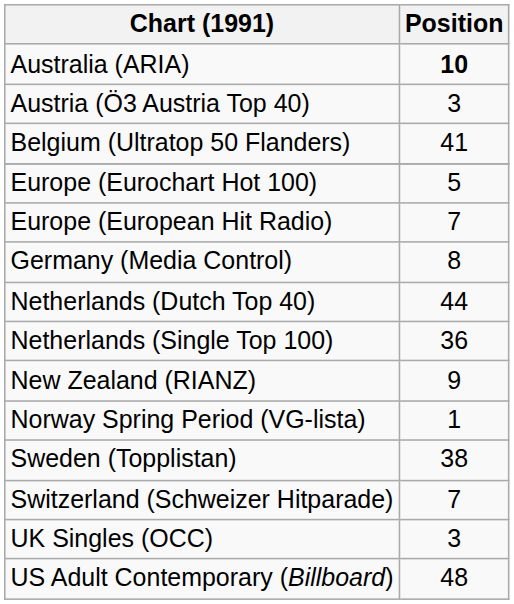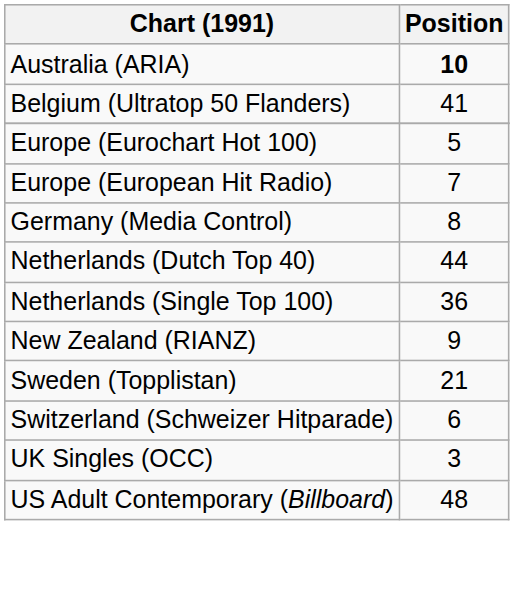 <table class="wikitable sortable">
 <tr>
 <th>Chart (1991)</th>
 <th>Position</th>
 </tr>
 <tr>
 <td align="left">Australia (ARIA)</td>
 <td style="text-align:center;"><strong>10</strong></td>
-</tr>
-<tr>
-<td align="left">Austria (Ö3 Austria Top 40)</td>
-<td style="text-align:center;">3</td>
 </tr>
 <tr>
 <td align="left">Belgium (Ultratop 50 Flanders)</td>
 <td style="text-align:center;">41</td>
 </tr>
 <tr>
 </tr>
 <tr>
 <td align="left">Europe (Eurochart Hot 100)</td>
 <td style="text-align:center;">5</td>
 </tr>
 <tr>
 <td align="left">Europe (European Hit Radio)</td>
 <td style="text-align:center;">7</td>
 </tr>
 <tr>
 <td align="left">Germany (Media Control)</td>
 <td style="text-align:center;">8</td>
 </tr>
 <tr>
 <td align="left">Netherlands (Dutch Top 40)</td>
 <td style="text-align:center;">44</td>
 </tr>
 <tr>
 <td align="left">Netherlands (Single Top 100)</td>
 <td style="text-align:center;">36</td>
 </tr>
 <tr>
 <td align="left">New Zealand (RIANZ)</td>
 <td style="text-align:center;">9</td>
 </tr>
 <tr>
-<td align="left">Norway Spring Period (VG-lista)</td>
-<td style="text-align:center;">1</td>
-</tr>
-<tr>
 <td align="left">Sweden (Topplistan)</td>
-<td style="text-align:center;">38</td>
+<td style="text-align:center;">21</td>
 </tr>
 <tr>
 <td align="left">Switzerland (Schweizer Hitparade)</td>
-<td style="text-align:center;">7</td>
+<td style="text-align:center;">6</td>
 </tr>
 <tr>
 <td align="left">UK Singles (OCC)</td>
 <td style="text-align:center;">3</td>
 </tr>
 <tr>
 <td align="left">US Adult Contemporary (<em>Billboard</em>)</td>
 <td style="text-align:center;">48</td>
 </tr>
 </table>
